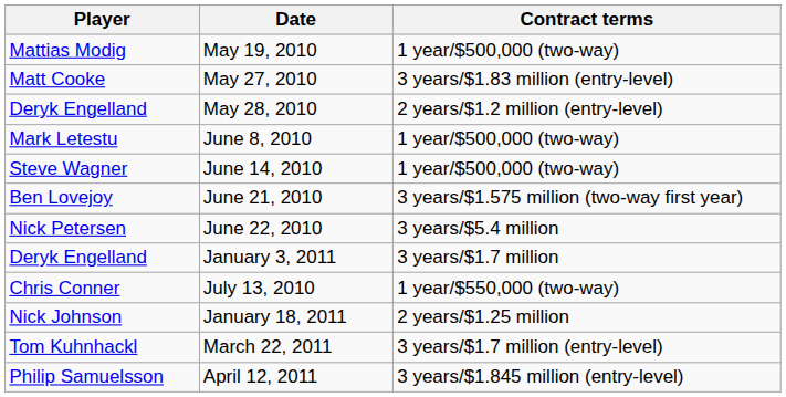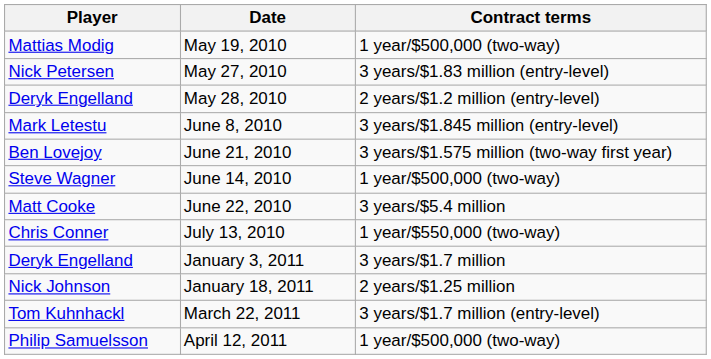 <table class="wikitable" style="width:75%;">
 <tr style="text-align:center; background:#ddd;">
 <th style="width:25%;">Player</th>
 <th style="width:25%;">Date</th>
 <th style="width:50%;">Contract terms</th>
 </tr>
 <tr>
 <td><a href='#'>Mattias Modig</a></td>
 <td>May 19, 2010</td>
 <td>1 year/$500,000 (two-way)</td>
 </tr>
 <tr>
-<td><a href='#'>Matt Cooke</a></td>
+<td><a href='#'>Nick Petersen</a></td>
 <td>May 27, 2010</td>
 <td>3 years/$1.83 million (entry-level)</td>
 </tr>
 <tr>
 <td><a href='#'>Deryk Engelland</a></td>
 <td>May 28, 2010</td>
 <td>2 years/$1.2 million (entry-level)</td>
 </tr>
 <tr>
 <td><a href='#'>Mark Letestu</a></td>
 <td>June 8, 2010</td>
-<td>1 year/$500,000 (two-way)</td>
+<td>3 years/$1.845 million (entry-level)</td>
+</tr>
+<tr>
+<td><a href='#'>Ben Lovejoy</a></td>
+<td>June 21, 2010</td>
+<td>3 years/$1.575 million (two-way first year)</td>
 </tr>
 <tr>
 <td><a href='#'>Steve Wagner</a></td>
 <td>June 14, 2010</td>
 <td>1 year/$500,000 (two-way)</td>
 </tr>
 <tr>
-<td><a href='#'>Ben Lovejoy</a></td>
-<td>June 21, 2010</td>
-<td>3 years/$1.575 million (two-way first year)</td>
+<td><a href='#'>Matt Cooke</a></td>
+<td>June 22, 2010</td>
+<td>3 years/$5.4 million</td>
 </tr>
 <tr>
-<td><a href='#'>Nick Petersen</a></td>
-<td>June 22, 2010</td>
-<td>3 years/$5.4 million</td>
+<td><a href='#'>Chris Conner</a></td>
+<td>July 13, 2010</td>
+<td>1 year/$550,000 (two-way)</td>
 </tr>
 <tr>
 <td><a href='#'>Deryk Engelland</a></td>
 <td>January 3, 2011</td>
 <td>3 years/$1.7 million</td>
-</tr>
-<tr>
-<td><a href='#'>Chris Conner</a></td>
-<td>July 13, 2010</td>
-<td>1 year/$550,000 (two-way)</td>
 </tr>
 <tr>
 <td><a href='#'>Nick Johnson</a></td>
 <td>January 18, 2011</td>
 <td>2 years/$1.25 million</td>
 </tr>
 <tr>
 <td><a href='#'>Tom Kuhnhackl</a></td>
 <td>March 22, 2011</td>
 <td>3 years/$1.7 million (entry-level)</td>
 </tr>
 <tr>
 <td><a href='#'>Philip Samuelsson</a></td>
 <td>April 12, 2011</td>
-<td>3 years/$1.845 million (entry-level)</td>
+<td>1 year/$500,000 (two-way)</td>
 </tr>
 </table>
